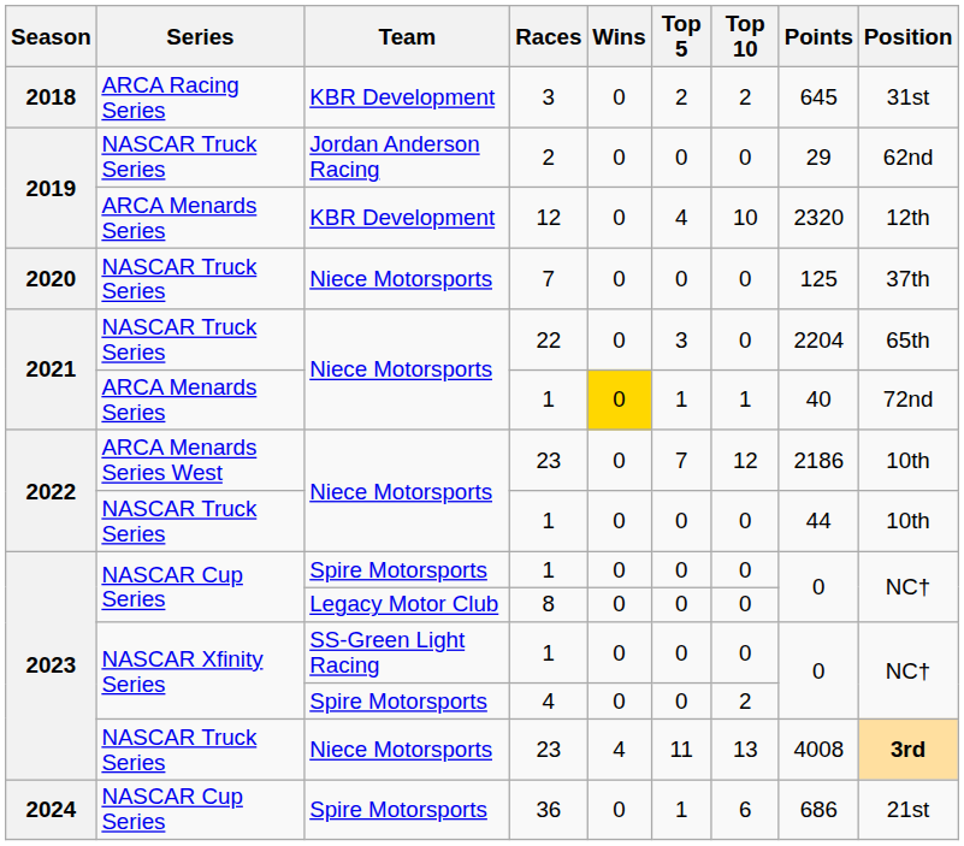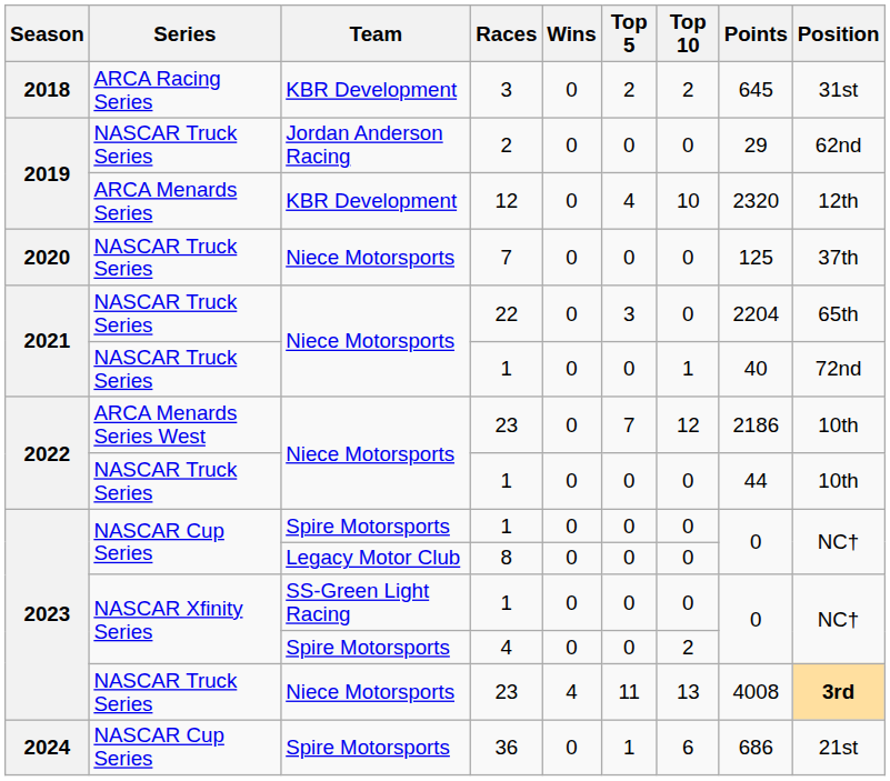 <table class="wikitable" style="font-size: 90%; text-align:center">
 <tr>
 <th>Season</th>
 <th>Series</th>
 <th>Team</th>
 <th>Races</th>
 <th>Wins</th>
 <th>Top 5</th>
 <th>Top 10</th>
 <th>Points</th>
 <th>Position</th>
 </tr>
 <tr>
 <th>2018</th>
 <td align=left><a href='#'>ARCA Racing Series</a></td>
 <td align=left><a href='#'>KBR Development</a></td>
 <td>3</td>
 <td>0</td>
 <td>2</td>
 <td>2</td>
 <td>645</td>
 <td>31st</td>
 </tr>
 <tr>
 <th rowspan=2>2019</th>
 <td align=left><a href='#'>NASCAR Truck Series</a></td>
 <td align=left><a href='#'>Jordan Anderson Racing</a></td>
 <td>2</td>
 <td>0</td>
 <td>0</td>
 <td>0</td>
 <td>29</td>
 <td>62nd</td>
 </tr>
 <tr>
 <td align=left><a href='#'>ARCA Menards Series</a></td>
 <td align=left><a href='#'>KBR Development</a></td>
 <td>12</td>
 <td>0</td>
 <td>4</td>
 <td>10</td>
 <td>2320</td>
 <td>12th</td>
 </tr>
 <tr>
 <th>2020</th>
 <td align=left><a href='#'>NASCAR Truck Series</a></td>
 <td align=left><a href='#'>Niece Motorsports</a></td>
 <td>7</td>
 <td>0</td>
 <td>0</td>
 <td>0</td>
 <td>125</td>
 <td>37th</td>
 </tr>
 <tr>
 <th rowspan=2>2021</th>
 <td align=left><a href='#'>NASCAR Truck Series</a></td>
 <td rowspan=2 align=left><a href='#'>Niece Motorsports</a></td>
 <td>22</td>
 <td>0</td>
 <td>3</td>
 <td>0</td>
 <td>2204</td>
 <td>65th</td>
 </tr>
 <tr>
-<td align=left><a href='#'>ARCA Menards Series</a></td>
+<td align=left><a href='#'>NASCAR Truck Series</a></td>
 <td>1</td>
-<td style="background: gold;">0</td>
-<td>1</td>
+<td>0</td>
+<td>0</td>
 <td>1</td>
 <td>40</td>
 <td>72nd</td>
 </tr>
 <tr>
 <th rowspan=2>2022</th>
 <td align=left><a href='#'>ARCA Menards Series West</a></td>
 <td rowspan=2 align=left><a href='#'>Niece Motorsports</a></td>
 <td>23</td>
 <td>0</td>
 <td>7</td>
 <td>12</td>
 <td>2186</td>
 <td>10th</td>
 </tr>
 <tr>
 <td align=left><a href='#'>NASCAR Truck Series</a></td>
 <td>1</td>
 <td>0</td>
 <td>0</td>
 <td>0</td>
 <td>44</td>
 <td>10th</td>
 </tr>
 <tr>
 <th rowspan=5>2023</th>
 <td rowspan=2 align=left><a href='#'>NASCAR Cup Series</a></td>
 <td align=left><a href='#'>Spire Motorsports</a></td>
 <td>1</td>
 <td>0</td>
 <td>0</td>
 <td>0</td>
 <td rowspan=2>0</td>
 <td rowspan=2>NC†</td>
 </tr>
 <tr>
 <td align=left><a href='#'>Legacy Motor Club</a></td>
 <td>8</td>
 <td>0</td>
 <td>0</td>
 <td>0</td>
 </tr>
 <tr>
 <td rowspan=2 align=left><a href='#'>NASCAR Xfinity Series</a></td>
 <td align=left><a href='#'>SS-Green Light Racing</a></td>
 <td>1</td>
 <td>0</td>
 <td>0</td>
 <td>0</td>
 <td rowspan=2>0</td>
 <td rowspan=2>NC†</td>
 </tr>
 <tr>
 <td align=left><a href='#'>Spire Motorsports</a></td>
 <td>4</td>
 <td>0</td>
 <td>0</td>
 <td>2</td>
 </tr>
 <tr>
 <td align=left><a href='#'>NASCAR Truck Series</a></td>
 <td align=left><a href='#'>Niece Motorsports</a></td>
 <td>23</td>
 <td>4</td>
 <td>11</td>
 <td>13</td>
 <td>4008</td>
 <td style="background:#FFDF9F;"><strong>3rd</strong></td>
 </tr>
 <tr>
 <th>2024</th>
 <td align=left><a href='#'>NASCAR Cup Series</a></td>
 <td align=left><a href='#'>Spire Motorsports</a></td>
 <td>36</td>
 <td>0</td>
 <td>1</td>
 <td>6</td>
 <td>686</td>
 <td>21st</td>
 </tr>
 </table>
